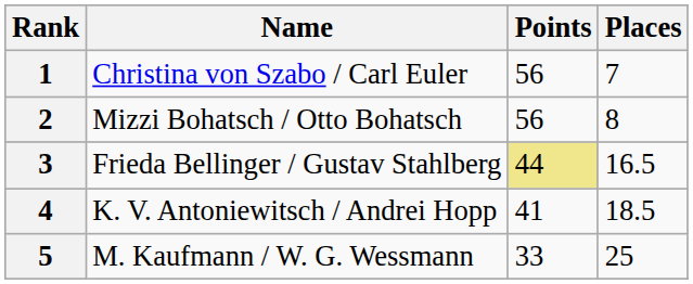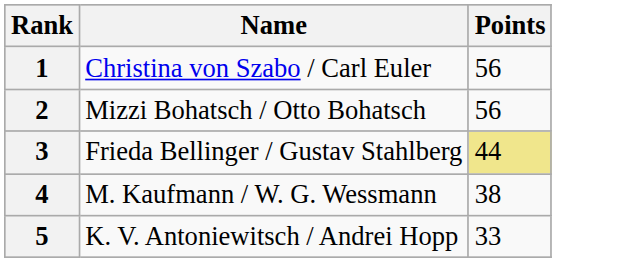 <table class="wikitable">
 <tr>
 <th>Rank</th>
 <th>Name</th>
 <th>Points</th>
-<th>Places</th>
 </tr>
 <tr>
 <th>1</th>
 <td> <a href='#'>Christina von Szabo</a> / Carl Euler</td>
 <td>56</td>
-<td>7</td>
 </tr>
 <tr>
 <th>2</th>
 <td> Mizzi Bohatsch / Otto Bohatsch</td>
 <td>56</td>
-<td>8</td>
 </tr>
 <tr>
 <th>3</th>
 <td> Frieda Bellinger / Gustav Stahlberg</td>
 <td style="background: khaki;">44</td>
-<td>16.5</td>
 </tr>
 <tr>
 <th>4</th>
-<td> K. V. Antoniewitsch / Andrei Hopp</td>
-<td>41</td>
-<td>18.5</td>
+<td> M. Kaufmann / W. G. Wessmann</td>
+<td>38</td>
 </tr>
 <tr>
 <th>5</th>
-<td> M. Kaufmann / W. G. Wessmann</td>
+<td> K. V. Antoniewitsch / Andrei Hopp</td>
 <td>33</td>
-<td>25</td>
 </tr>
 </table>
